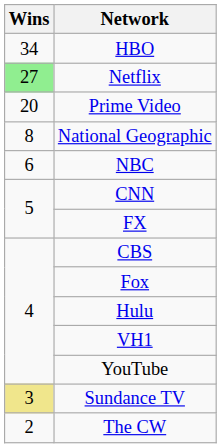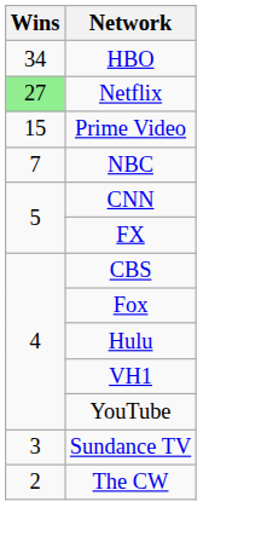 <table class="wikitable sortable" style="text-align: center; max-width:20em">
 <tr>
 <th scope="col">Wins</th>
 <th scope="col">Network</th>
 </tr>
 <tr>
 <td scope="row">34</td>
 <td><a href='#'>HBO</a></td>
 </tr>
 <tr>
 <td scope="row" style="background: lightgreen;">27</td>
 <td><a href='#'>Netflix</a></td>
 </tr>
 <tr>
-<td scope="row">20</td>
+<td scope="row">15</td>
 <td><a href='#'>Prime Video</a></td>
 </tr>
 <tr>
-<td scope="row">8</td>
-<td><a href='#'>National Geographic</a></td>
-</tr>
-<tr>
-<td scope="row">6</td>
+<td scope="row">7</td>
 <td><a href='#'>NBC</a></td>
 </tr>
 <tr>
 <td scope="row" rowspan="2">5</td>
 <td><a href='#'>CNN</a></td>
 </tr>
 <tr>
 <td><a href='#'>FX</a></td>
 </tr>
 <tr>
 <td scope="row" rowspan="5">4</td>
 <td><a href='#'>CBS</a></td>
 </tr>
 <tr>
 <td><a href='#'>Fox</a></td>
 </tr>
 <tr>
 <td><a href='#'>Hulu</a></td>
 </tr>
 <tr>
 <td><a href='#'>VH1</a></td>
 </tr>
 <tr>
 <td>YouTube</td>
 </tr>
 <tr>
-<td scope="row" style="background: khaki;">3</td>
+<td scope="row">3</td>
 <td><a href='#'>Sundance TV</a></td>
 </tr>
 <tr>
 <td scope="row">2</td>
 <td data-sort-value="CW"><a href='#'>The CW</a></td>
 </tr>
 </table>
